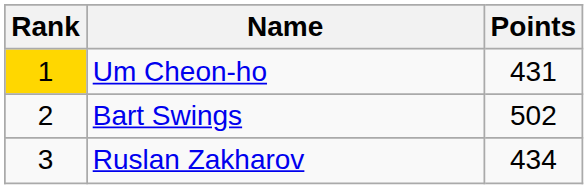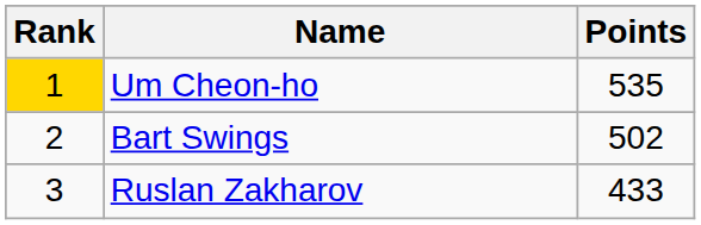 <table class="wikitable" border="1" style="text-align:center">
 <tr>
 <th width=30>Rank</th>
 <th width=220>Name</th>
 <th width=25>Points</th>
 </tr>
 <tr>
 <td style="background: gold;">1</td>
 <td align="left"> <a href='#'>Um Cheon-ho</a></td>
-<td>431</td>
+<td>535</td>
 </tr>
 <tr>
 <td>2</td>
 <td align="left"> <a href='#'>Bart Swings</a></td>
 <td>502</td>
 </tr>
 <tr>
 <td>3</td>
 <td align="left"> <a href='#'>Ruslan Zakharov</a></td>
-<td>434</td>
+<td>433</td>
 </tr>
 </table>
